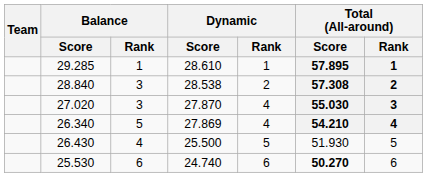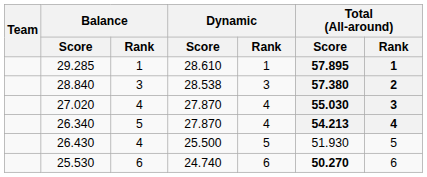 <table class="wikitable" style="text-align:center">
 <tr>
 <th rowspan=2>Team</th>
 <th style="width:10em" colspan=2>Balance</th>
 <th style="width:10em" colspan=2>Dynamic</th>
 <th style="width:10em" colspan=2>Total<br>(All-around)</th>
 </tr>
 <tr>
 <th>Score</th>
 <th>Rank</th>
 <th>Score</th>
 <th>Rank</th>
 <th>Score</th>
 <th>Rank</th>
 </tr>
 <tr>
 <td align="left"></td>
 <td>29.285</td>
 <td>1</td>
 <td>28.610</td>
 <td>1</td>
 <th>57.895</th>
 <th>1</th>
 </tr>
 <tr>
 <td align="left"></td>
 <td>28.840</td>
 <td>3</td>
 <td>28.538</td>
-<td>2</td>
-<th>57.308</th>
+<td>3</td>
+<th>57.380</th>
 <th>2</th>
 </tr>
 <tr>
 <td align="left"></td>
 <td>27.020</td>
-<td>3</td>
+<td>4</td>
 <td>27.870</td>
 <td>4</td>
 <th>55.030</th>
 <th>3</th>
 </tr>
 <tr>
 <td align="left"></td>
 <td>26.340</td>
 <td>5</td>
-<td>27.869</td>
+<td>27.870</td>
 <td>4</td>
-<th>54.210</th>
+<th>54.213</th>
 <th>4</th>
 </tr>
 <tr>
 <td align="left"></td>
 <td>26.430</td>
 <td>4</td>
 <td>25.500</td>
 <td>5</td>
 <td>51.930</td>
 <td>5</td>
 </tr>
 <tr>
 <td align="left"></td>
 <td>25.530</td>
 <td>6</td>
 <td>24.740</td>
 <td>6</td>
 <td><strong>50.270</strong></td>
 <td>6</td>
 </tr>
 </table>
